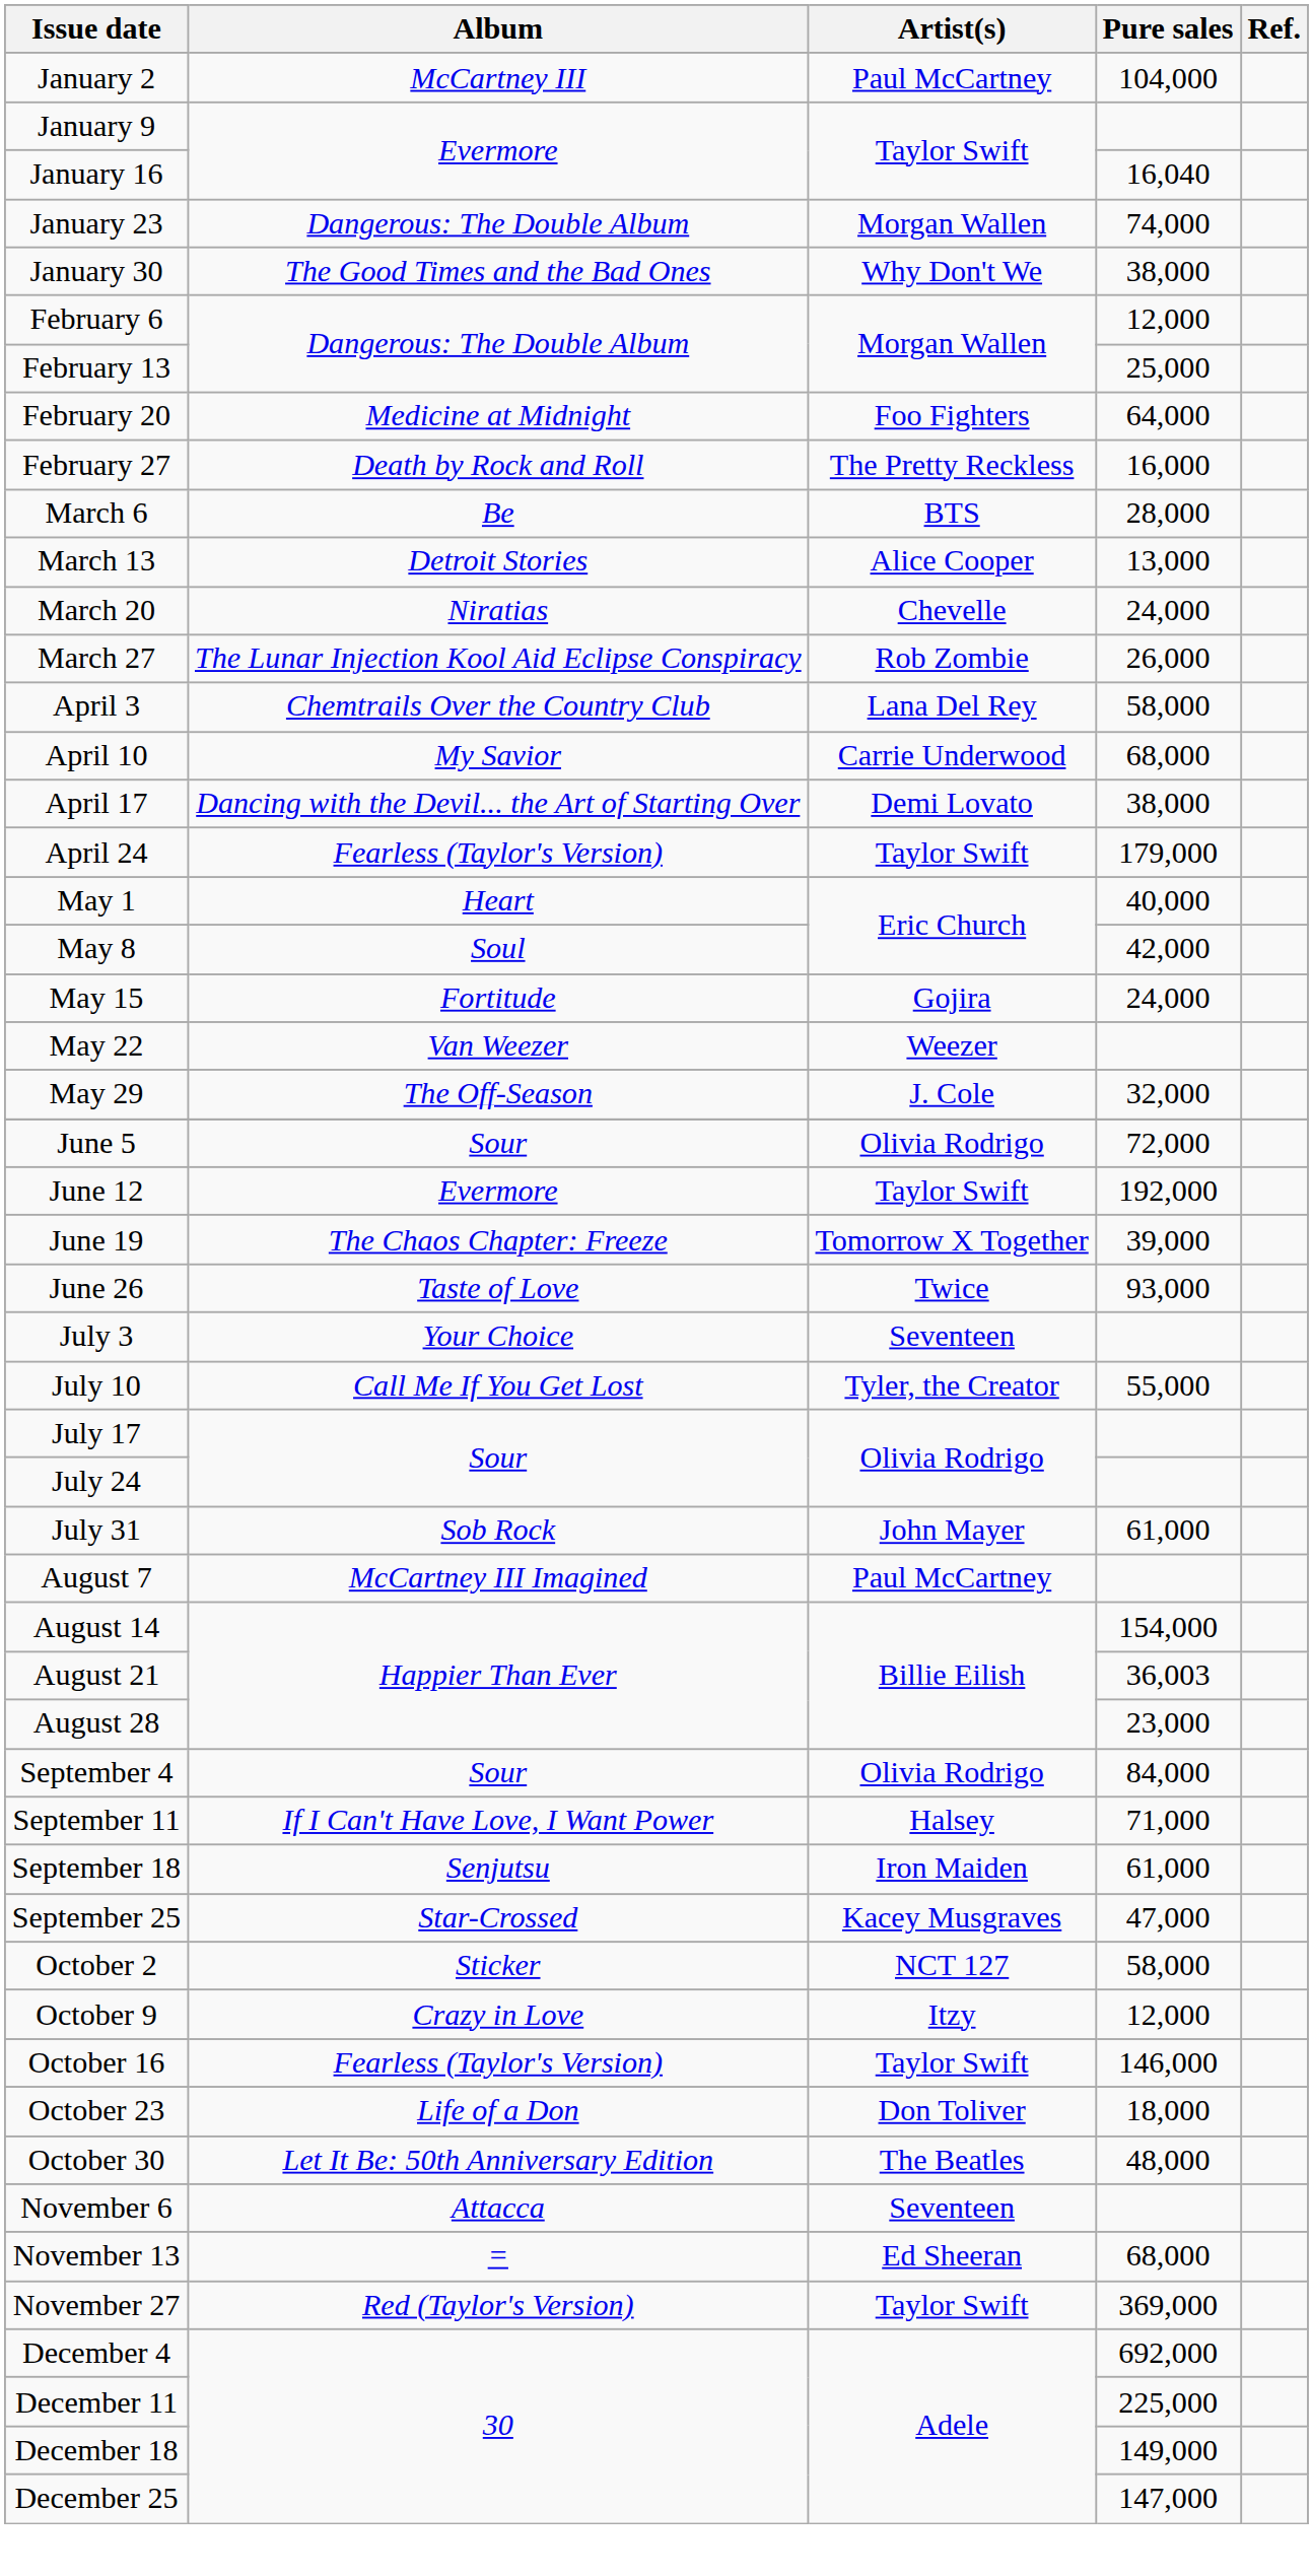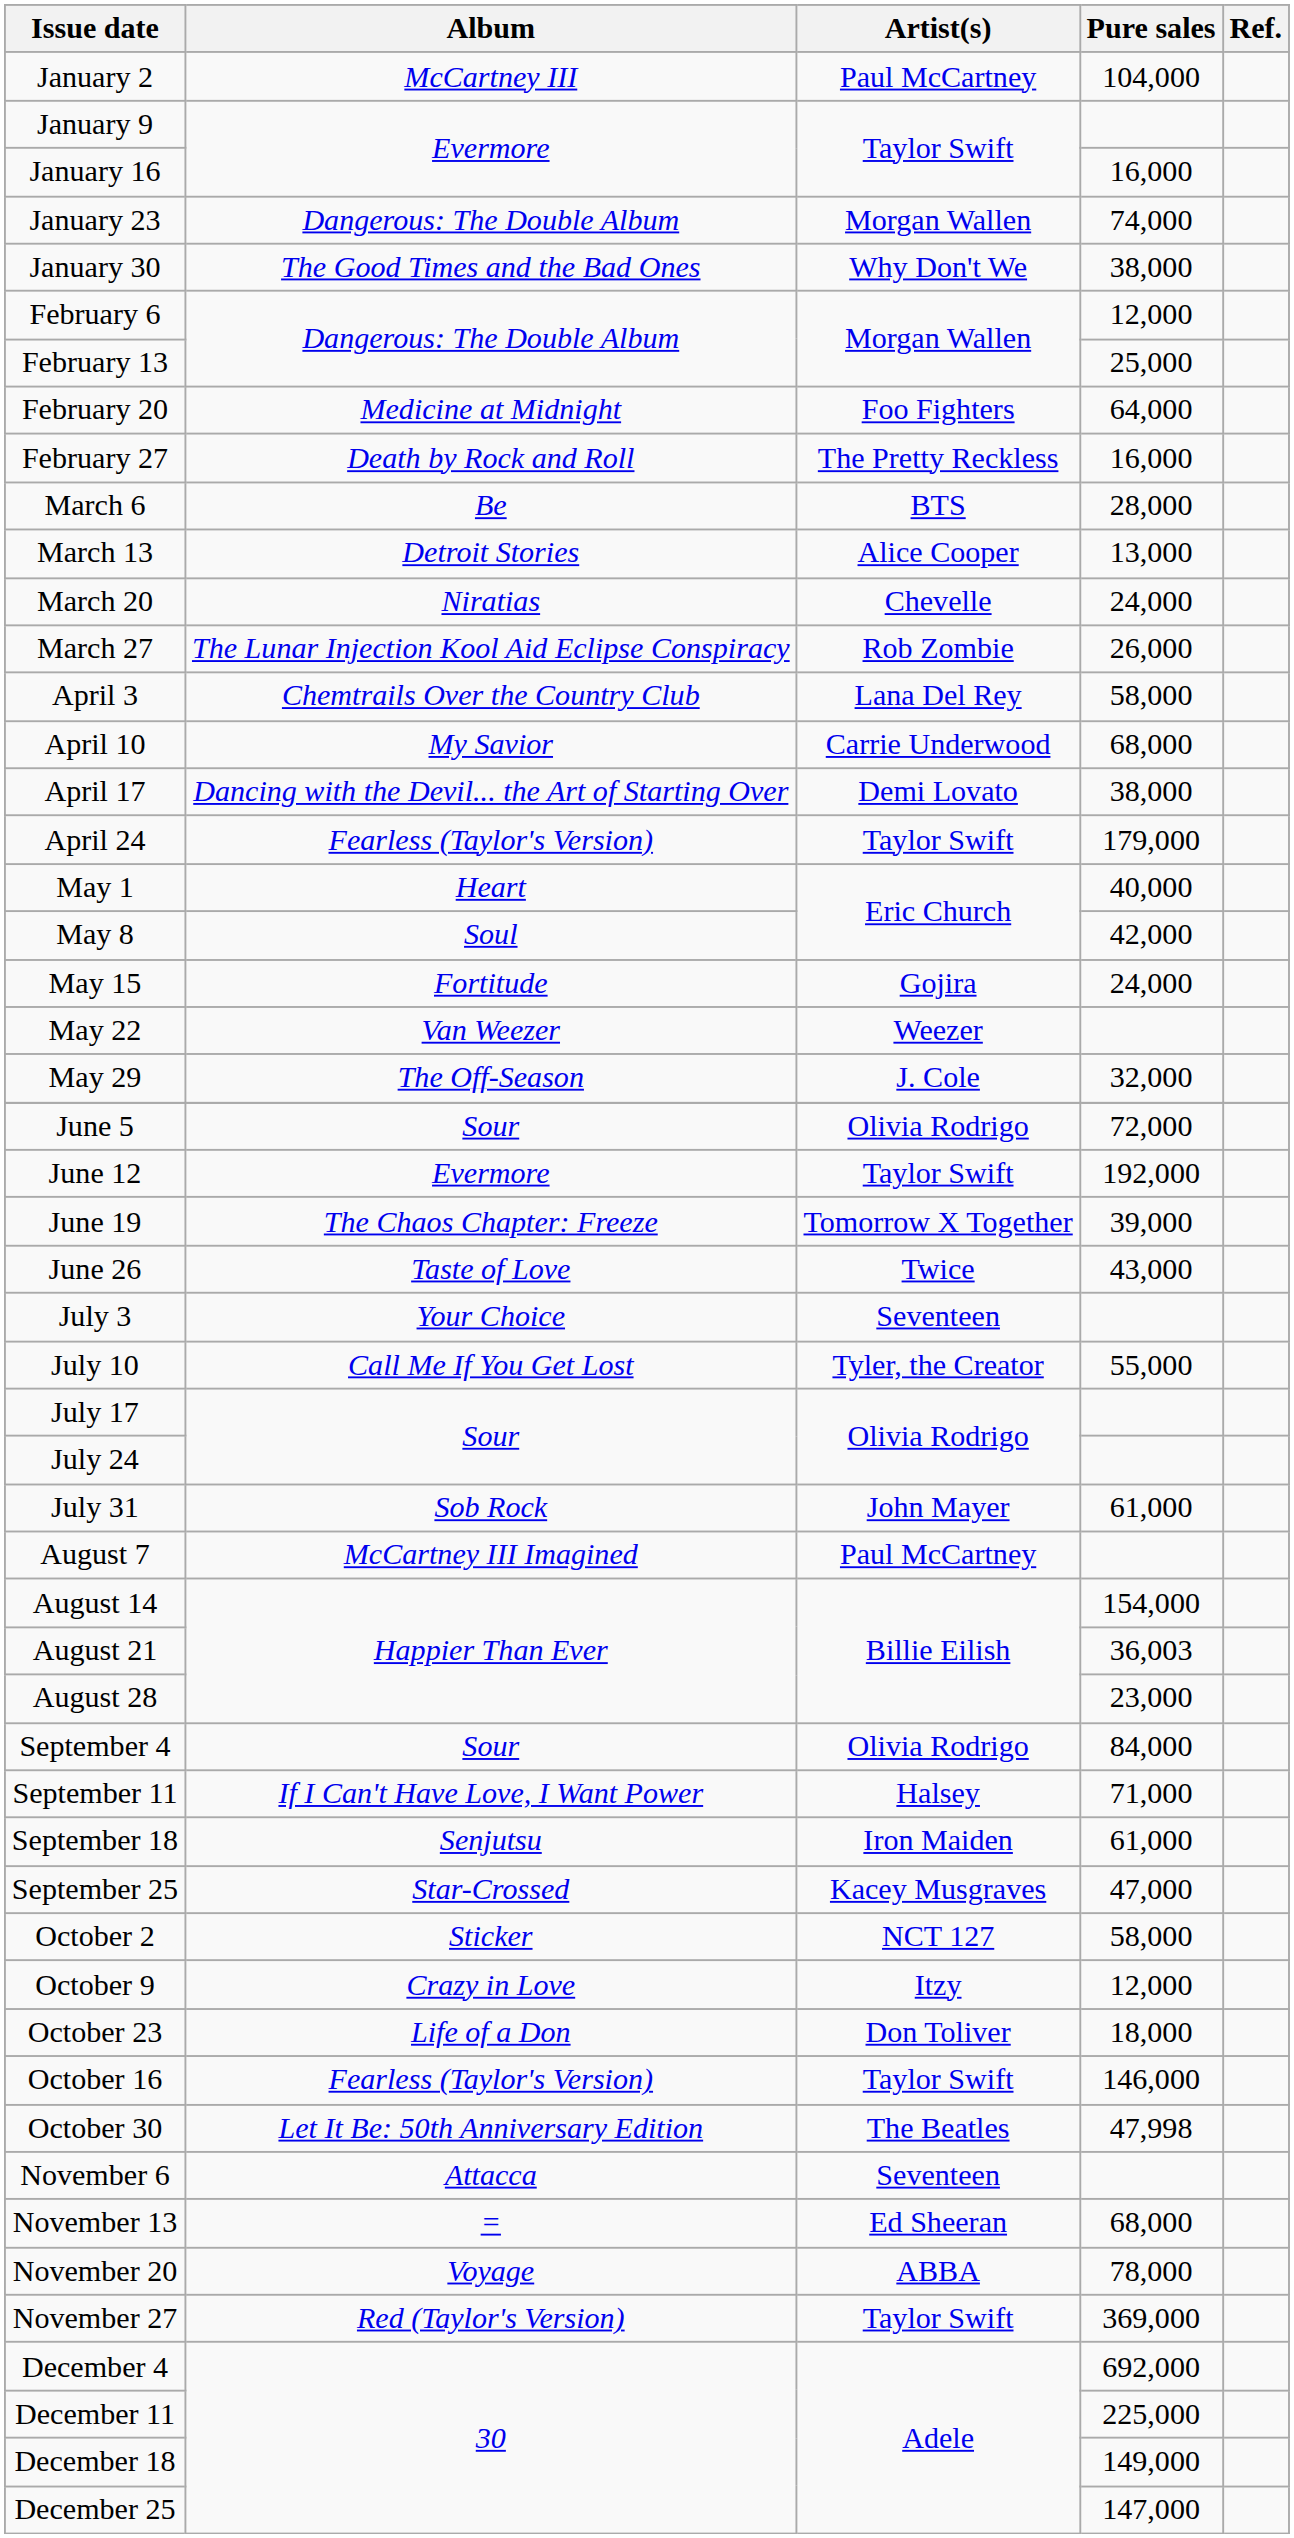 <table class="wikitable sortable" style="text-align:center;">
 <tr>
 <th scope="col">Issue date</th>
 <th scope="col">Album</th>
 <th scope="col">Artist(s)</th>
 <th scope="col">Pure sales</th>
 <th scope="col">Ref.</th>
 </tr>
 <tr>
 <td scope="row">January 2</td>
 <td><em><a href='#'>McCartney III</a></em></td>
 <td><a href='#'>Paul McCartney</a></td>
 <td>104,000</td>
 <td></td>
 </tr>
 <tr>
 <td scope="row">January 9</td>
 <td rowspan="2"><em><a href='#'>Evermore</a></em></td>
 <td rowspan="2"><a href='#'>Taylor Swift</a></td>
 <td></td>
 <td></td>
 </tr>
 <tr>
 <td scope="row">January 16</td>
-<td>16,040</td>
+<td>16,000</td>
 <td></td>
 </tr>
 <tr>
 <td scope="row">January 23</td>
 <td><em><a href='#'>Dangerous: The Double Album</a></em></td>
 <td><a href='#'>Morgan Wallen</a></td>
 <td>74,000</td>
 <td></td>
 </tr>
 <tr>
 <td scope="row">January 30</td>
 <td><em><a href='#'>The Good Times and the Bad Ones</a></em></td>
 <td><a href='#'>Why Don't We</a></td>
 <td>38,000</td>
 <td></td>
 </tr>
 <tr>
 <td scope="row">February 6</td>
 <td rowspan="2"><em><a href='#'>Dangerous: The Double Album</a></em></td>
 <td rowspan="2"><a href='#'>Morgan Wallen</a></td>
 <td>12,000</td>
 <td></td>
 </tr>
 <tr>
 <td scope="row">February 13</td>
 <td>25,000</td>
 <td></td>
 </tr>
 <tr>
 <td scope="row">February 20</td>
 <td><em><a href='#'>Medicine at Midnight</a></em></td>
 <td><a href='#'>Foo Fighters</a></td>
 <td>64,000</td>
 <td></td>
 </tr>
 <tr>
 <td scope="row">February 27</td>
 <td><em><a href='#'>Death by Rock and Roll</a></em></td>
 <td><a href='#'>The Pretty Reckless</a></td>
 <td>16,000</td>
 <td></td>
 </tr>
 <tr>
 <td scope="row">March 6</td>
 <td><em><a href='#'>Be</a></em></td>
 <td><a href='#'>BTS</a></td>
 <td>28,000</td>
 <td></td>
 </tr>
 <tr>
 <td scope="row">March 13</td>
 <td><em><a href='#'>Detroit Stories</a></em></td>
 <td><a href='#'>Alice Cooper</a></td>
 <td>13,000</td>
 <td></td>
 </tr>
 <tr>
 <td scope="row">March 20</td>
 <td><em><a href='#'>Niratias</a></em></td>
 <td><a href='#'>Chevelle</a></td>
 <td>24,000</td>
 <td></td>
 </tr>
 <tr>
 <td scope="row">March 27</td>
 <td><em><a href='#'>The Lunar Injection Kool Aid Eclipse Conspiracy</a></em></td>
 <td><a href='#'>Rob Zombie</a></td>
 <td>26,000</td>
 <td></td>
 </tr>
 <tr>
 <td scope="row">April 3</td>
 <td><em><a href='#'>Chemtrails Over the Country Club</a></em></td>
 <td><a href='#'>Lana Del Rey</a></td>
 <td>58,000</td>
 <td></td>
 </tr>
 <tr>
 <td scope="row">April 10</td>
 <td><em><a href='#'>My Savior</a></em></td>
 <td><a href='#'>Carrie Underwood</a></td>
 <td>68,000</td>
 <td></td>
 </tr>
 <tr>
 <td scope="row">April 17</td>
 <td><em><a href='#'>Dancing with the Devil... the Art of Starting Over</a></em></td>
 <td><a href='#'>Demi Lovato</a></td>
 <td>38,000</td>
 <td></td>
 </tr>
 <tr>
 <td scope="row">April 24</td>
 <td><em><a href='#'>Fearless (Taylor's Version)</a></em></td>
 <td><a href='#'>Taylor Swift</a></td>
 <td>179,000</td>
 <td></td>
 </tr>
 <tr>
 <td scope="row">May 1</td>
 <td><em><a href='#'>Heart</a></em></td>
 <td rowspan="2"><a href='#'>Eric Church</a></td>
 <td>40,000</td>
 <td></td>
 </tr>
 <tr>
 <td scope="row">May 8</td>
 <td><em><a href='#'>Soul</a></em></td>
 <td>42,000</td>
 <td></td>
 </tr>
 <tr>
 <td scope="row">May 15</td>
 <td><em><a href='#'>Fortitude</a></em></td>
 <td><a href='#'>Gojira</a></td>
 <td>24,000</td>
 <td></td>
 </tr>
 <tr>
 <td scope="row">May 22</td>
 <td><em><a href='#'>Van Weezer</a></em></td>
 <td><a href='#'>Weezer</a></td>
 <td></td>
 <td></td>
 </tr>
 <tr>
 <td scope="row">May 29</td>
 <td><em><a href='#'>The Off-Season</a></em></td>
 <td><a href='#'>J. Cole</a></td>
 <td>32,000</td>
 <td></td>
 </tr>
 <tr>
 </tr>
 <tr>
 <td scope="row">June 5</td>
 <td><em><a href='#'>Sour</a></em></td>
 <td><a href='#'>Olivia Rodrigo</a></td>
 <td>72,000</td>
 <td></td>
 </tr>
 <tr>
 <td scope="row">June 12</td>
 <td><em><a href='#'>Evermore</a></em></td>
 <td><a href='#'>Taylor Swift</a></td>
 <td>192,000</td>
 <td></td>
 </tr>
 <tr>
 <td scope="row">June 19</td>
 <td><em><a href='#'>The Chaos Chapter: Freeze</a></em></td>
 <td><a href='#'>Tomorrow X Together</a></td>
 <td>39,000</td>
 <td></td>
 </tr>
 <tr>
 <td scope="row">June 26</td>
 <td><em><a href='#'>Taste of Love</a></em></td>
 <td><a href='#'>Twice</a></td>
-<td>93,000</td>
+<td>43,000</td>
 <td></td>
 </tr>
 <tr>
 <td scope="row">July 3</td>
 <td><em><a href='#'>Your Choice</a></em></td>
 <td><a href='#'>Seventeen</a></td>
 <td></td>
 <td></td>
 </tr>
 <tr>
 <td scope="row">July 10</td>
 <td><em><a href='#'>Call Me If You Get Lost</a></em></td>
 <td><a href='#'>Tyler, the Creator</a></td>
 <td>55,000</td>
 <td></td>
 </tr>
 <tr>
 <td scope="row">July 17</td>
 <td rowspan="2"><em><a href='#'>Sour</a></em></td>
 <td rowspan="2"><a href='#'>Olivia Rodrigo</a></td>
 <td></td>
 <td></td>
 </tr>
 <tr>
 <td scope="row">July 24</td>
 <td></td>
 <td></td>
 </tr>
 <tr>
 <td scope="row">July 31</td>
 <td><em><a href='#'>Sob Rock</a></em></td>
 <td><a href='#'>John Mayer</a></td>
 <td>61,000</td>
 <td></td>
 </tr>
 <tr>
 <td scope="row">August 7</td>
 <td><em><a href='#'>McCartney III Imagined</a></em></td>
 <td><a href='#'>Paul McCartney</a></td>
 <td></td>
 <td></td>
 </tr>
 <tr>
 <td scope="row">August 14</td>
 <td rowspan="3"><em><a href='#'>Happier Than Ever</a></em></td>
 <td rowspan="3"><a href='#'>Billie Eilish</a></td>
 <td>154,000</td>
 <td></td>
 </tr>
 <tr>
 <td scope="row">August 21</td>
 <td>36,003</td>
 <td></td>
 </tr>
 <tr>
 <td scope="row">August 28</td>
 <td>23,000</td>
 <td></td>
 </tr>
 <tr>
 <td scope="row">September 4</td>
 <td><em><a href='#'>Sour</a></em></td>
 <td><a href='#'>Olivia Rodrigo</a></td>
 <td>84,000</td>
 <td></td>
 </tr>
 <tr>
 <td scope="row">September 11</td>
 <td><em><a href='#'>If I Can't Have Love, I Want Power</a></em></td>
 <td><a href='#'>Halsey</a></td>
 <td>71,000</td>
 <td></td>
 </tr>
 <tr>
 <td scope="row">September 18</td>
 <td><em><a href='#'>Senjutsu</a></em></td>
 <td><a href='#'>Iron Maiden</a></td>
 <td>61,000</td>
 <td></td>
 </tr>
 <tr>
 <td scope="row">September 25</td>
 <td><em><a href='#'>Star-Crossed</a></em></td>
 <td><a href='#'>Kacey Musgraves</a></td>
 <td>47,000</td>
 <td></td>
 </tr>
 <tr>
 <td scope="row">October 2</td>
 <td><em><a href='#'>Sticker</a></em></td>
 <td><a href='#'>NCT 127</a></td>
 <td>58,000</td>
 <td></td>
 </tr>
 <tr>
 <td scope="row">October 9</td>
 <td><em><a href='#'>Crazy in Love</a></em></td>
 <td><a href='#'>Itzy</a></td>
 <td>12,000</td>
 <td></td>
 </tr>
 <tr>
+<td>October 23</td>
+<td><em><a href='#'>Life of a Don</a></em></td>
+<td><a href='#'>Don Toliver</a></td>
+<td>18,000</td>
+<td></td>
+</tr>
+<tr>
 <td scope="row">October 16</td>
 <td><em><a href='#'>Fearless (Taylor's Version)</a></em></td>
 <td><a href='#'>Taylor Swift</a></td>
 <td>146,000</td>
 <td></td>
 </tr>
 <tr>
-<td>October 23</td>
-<td><em><a href='#'>Life of a Don</a></em></td>
-<td><a href='#'>Don Toliver</a></td>
-<td>18,000</td>
-<td></td>
-</tr>
-<tr>
 <td scope="row">October 30</td>
 <td><em><a href='#'>Let It Be: 50th Anniversary Edition</a></em></td>
 <td><a href='#'>The Beatles</a></td>
-<td>48,000</td>
+<td>47,998</td>
 <td></td>
 </tr>
 <tr>
 <td scope="row">November 6</td>
 <td><em><a href='#'>Attacca</a></em></td>
 <td><a href='#'>Seventeen</a></td>
 <td></td>
 <td></td>
 </tr>
 <tr>
 <td scope="row">November 13</td>
 <td><em><a href='#'>=</a></em></td>
 <td><a href='#'>Ed Sheeran</a></td>
 <td>68,000</td>
+<td></td>
+</tr>
+<tr>
+<td scope="row">November 20</td>
+<td><em><a href='#'>Voyage</a></em></td>
+<td><a href='#'>ABBA</a></td>
+<td>78,000</td>
 <td></td>
 </tr>
 <tr>
 <td scope="row">November 27</td>
 <td><em><a href='#'>Red (Taylor's Version)</a></em></td>
 <td><a href='#'>Taylor Swift</a></td>
 <td>369,000</td>
 <td></td>
 </tr>
 <tr>
 <td scope="row">December 4</td>
 <td rowspan="4"><em><a href='#'>30</a></em></td>
 <td rowspan="4"><a href='#'>Adele</a></td>
 <td>692,000</td>
 <td></td>
 </tr>
 <tr>
 <td scope="row">December 11</td>
 <td>225,000</td>
 <td></td>
 </tr>
 <tr>
 <td scope="row">December 18</td>
 <td>149,000</td>
 <td></td>
 </tr>
 <tr>
 <td scope="row">December 25</td>
 <td>147,000</td>
 <td></td>
 </tr>
 </table>
